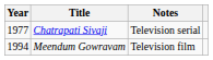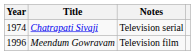 <table class="wikitable">
 <tr>
 <th>Year</th>
 <th>Title</th>
 <th>Notes</th>
 <th></th>
 </tr>
 <tr>
-<td>1977</td>
+<td>1974</td>
 <td><em><a href='#'>Chatrapati Sivaji</a></em></td>
 <td>Television serial</td>
 <td style="text-align:center;"></td>
 </tr>
 <tr>
-<td>1994</td>
+<td>1996</td>
 <td><em>Meendum Gowravam</em></td>
 <td>Television film</td>
 <td style="text-align:center;"></td>
 </tr>
 </table>
